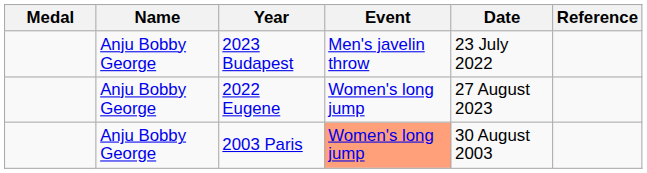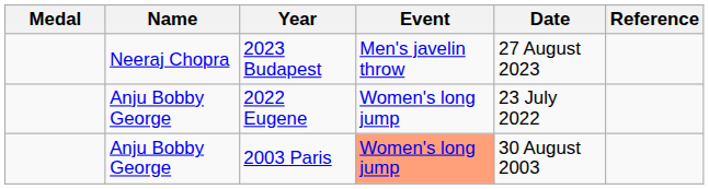 <table class="wikitable sortable">
 <tr>
 <th style="width:5em;">Medal</th>
 <th>Name</th>
 <th>Year</th>
 <th>Event</th>
 <th>Date</th>
 <th>Reference</th>
 </tr>
 <tr>
 <td></td>
-<td><a href='#'>Anju Bobby George</a></td>
+<td><a href='#'>Neeraj Chopra</a></td>
 <td> <a href='#'>2023 Budapest</a></td>
 <td><a href='#'>Men's javelin throw</a></td>
-<td>23 July 2022</td>
+<td>27 August 2023</td>
 <td></td>
 </tr>
 <tr>
 <td></td>
 <td><a href='#'>Anju Bobby George</a></td>
 <td> <a href='#'>2022 Eugene</a></td>
 <td><a href='#'>Women's long jump</a></td>
-<td>27 August 2023</td>
+<td>23 July 2022</td>
 <td></td>
 </tr>
 <tr>
 <td></td>
 <td><a href='#'>Anju Bobby George</a></td>
 <td> <a href='#'>2003 Paris</a></td>
 <td style="background: lightsalmon;"><a href='#'>Women's long jump</a></td>
 <td>30 August 2003</td>
 <td></td>
 </tr>
 </table>
